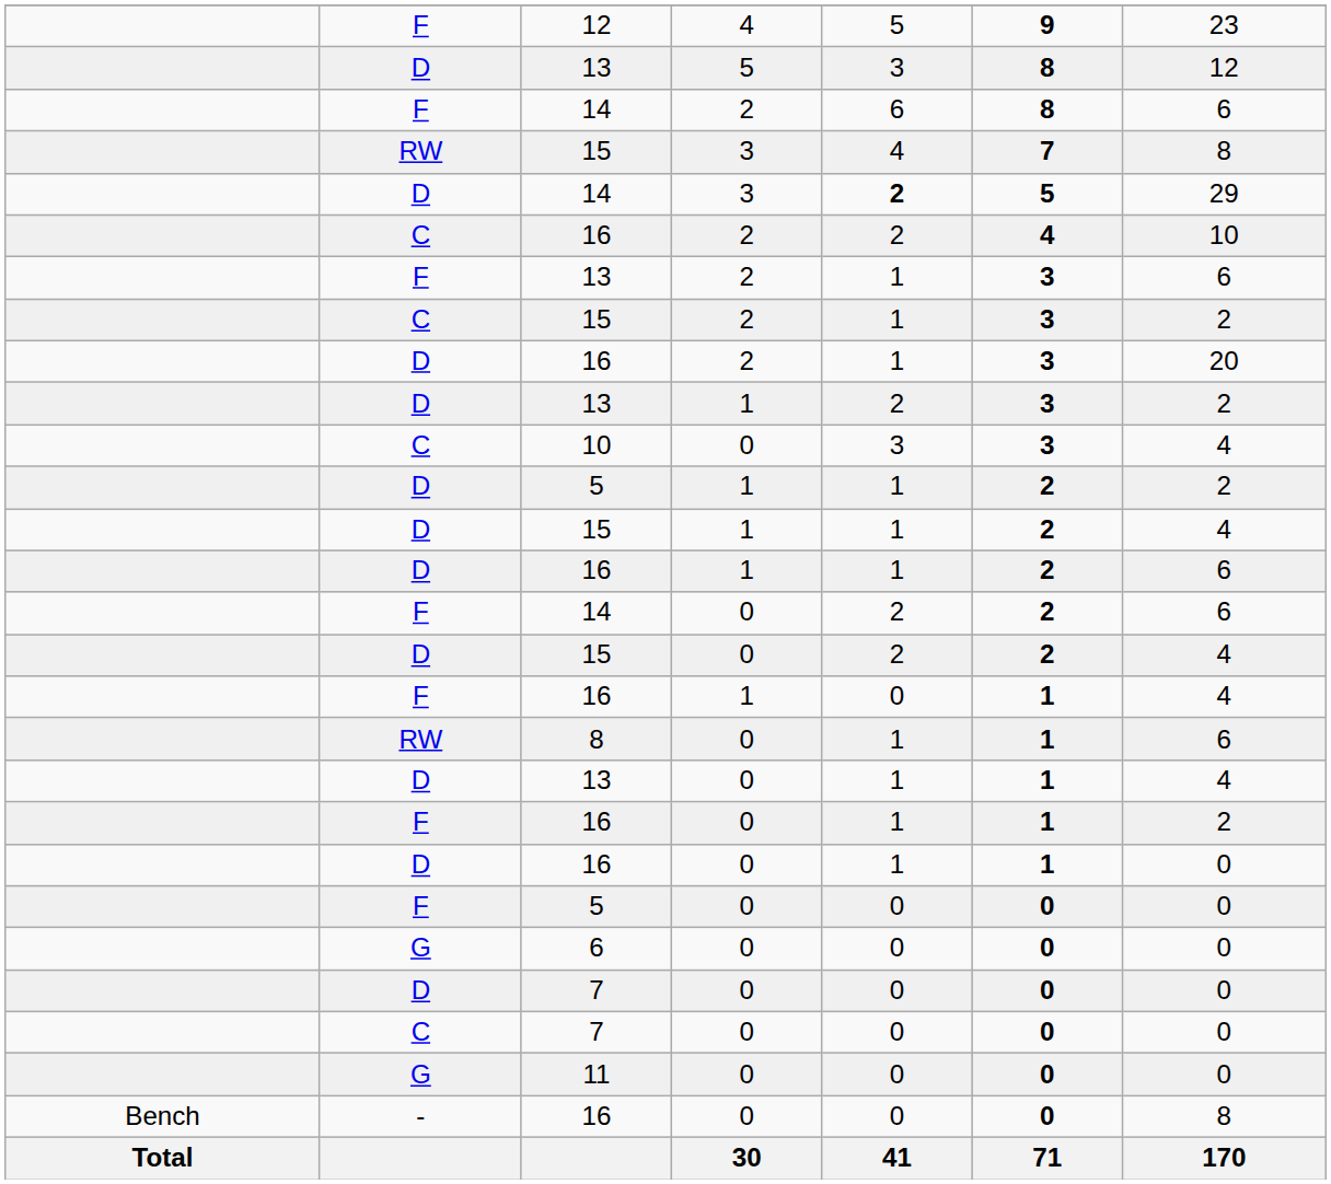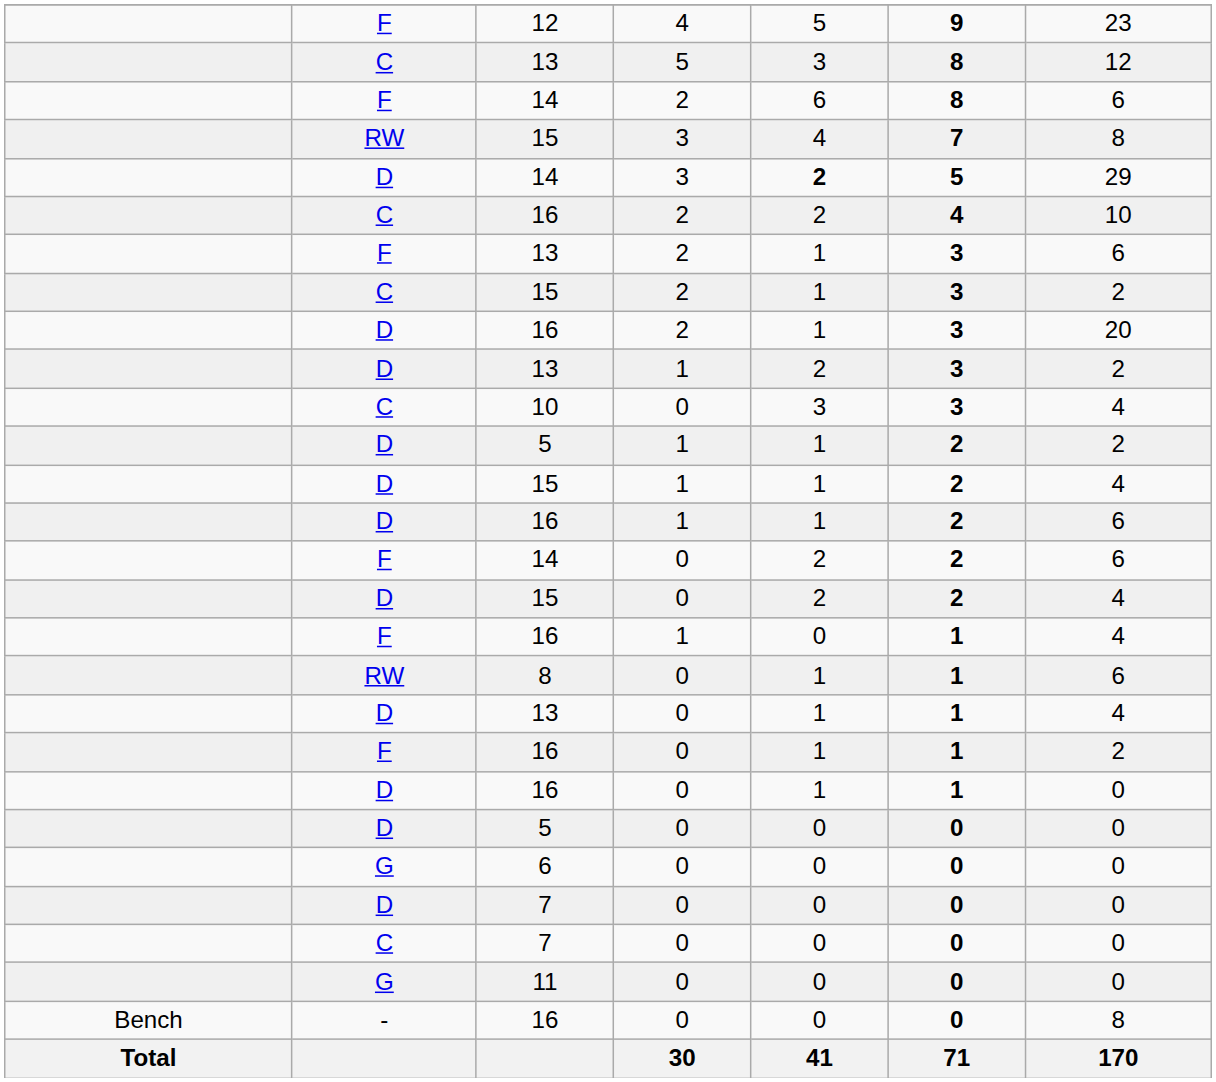 <table class="wikitable sortable" width=800>
 <tr align="center">
 </tr>
 <tr align="center" bgcolor="">
 <td></td>
 <td><a href='#'>F</a></td>
 <td>12</td>
 <td>4</td>
 <td>5</td>
 <td><strong>9</strong></td>
 <td>23</td>
 </tr>
 <tr align="center" bgcolor="f0f0f0">
 <td></td>
-<td><a href='#'>D</a></td>
+<td><a href='#'>C</a></td>
 <td>13</td>
 <td>5</td>
 <td>3</td>
 <td><strong>8</strong></td>
 <td>12</td>
 </tr>
 <tr align="center" bgcolor="">
 <td></td>
 <td><a href='#'>F</a></td>
 <td>14</td>
 <td>2</td>
 <td>6</td>
 <td><strong>8</strong></td>
 <td>6</td>
 </tr>
 <tr align="center" bgcolor="f0f0f0">
 <td></td>
 <td><a href='#'>RW</a></td>
 <td>15</td>
 <td>3</td>
 <td>4</td>
 <td><strong>7</strong></td>
 <td>8</td>
 </tr>
 <tr align="center" bgcolor="">
 <td></td>
 <td><a href='#'>D</a></td>
 <td>14</td>
 <td>3</td>
 <td><strong>2</strong></td>
 <td><strong>5</strong></td>
 <td>29</td>
 </tr>
 <tr align="center" bgcolor="f0f0f0">
 <td></td>
 <td><a href='#'>C</a></td>
 <td>16</td>
 <td>2</td>
 <td>2</td>
 <td><strong>4</strong></td>
 <td>10</td>
 </tr>
 <tr align="center" bgcolor="">
 <td></td>
 <td><a href='#'>F</a></td>
 <td>13</td>
 <td>2</td>
 <td>1</td>
 <td><strong>3</strong></td>
 <td>6</td>
 </tr>
 <tr align="center" bgcolor="f0f0f0">
 <td></td>
 <td><a href='#'>C</a></td>
 <td>15</td>
 <td>2</td>
 <td>1</td>
 <td><strong>3</strong></td>
 <td>2</td>
 </tr>
 <tr align="center" bgcolor="">
 <td></td>
 <td><a href='#'>D</a></td>
 <td>16</td>
 <td>2</td>
 <td>1</td>
 <td><strong>3</strong></td>
 <td>20</td>
 </tr>
 <tr align="center" bgcolor="f0f0f0">
 <td></td>
 <td><a href='#'>D</a></td>
 <td>13</td>
 <td>1</td>
 <td>2</td>
 <td><strong>3</strong></td>
 <td>2</td>
 </tr>
 <tr align="center" bgcolor="">
 <td></td>
 <td><a href='#'>C</a></td>
 <td>10</td>
 <td>0</td>
 <td>3</td>
 <td><strong>3</strong></td>
 <td>4</td>
 </tr>
 <tr align="center" bgcolor="f0f0f0">
 <td></td>
 <td><a href='#'>D</a></td>
 <td>5</td>
 <td>1</td>
 <td>1</td>
 <td><strong>2</strong></td>
 <td>2</td>
 </tr>
 <tr align="center" bgcolor="">
 <td></td>
 <td><a href='#'>D</a></td>
 <td>15</td>
 <td>1</td>
 <td>1</td>
 <td><strong>2</strong></td>
 <td>4</td>
 </tr>
 <tr align="center" bgcolor="f0f0f0">
 <td></td>
 <td><a href='#'>D</a></td>
 <td>16</td>
 <td>1</td>
 <td>1</td>
 <td><strong>2</strong></td>
 <td>6</td>
 </tr>
 <tr align="center" bgcolor="">
 <td></td>
 <td><a href='#'>F</a></td>
 <td>14</td>
 <td>0</td>
 <td>2</td>
 <td><strong>2</strong></td>
 <td>6</td>
 </tr>
 <tr align="center" bgcolor="f0f0f0">
 <td></td>
 <td><a href='#'>D</a></td>
 <td>15</td>
 <td>0</td>
 <td>2</td>
 <td><strong>2</strong></td>
 <td>4</td>
 </tr>
 <tr align="center" bgcolor="">
 <td></td>
 <td><a href='#'>F</a></td>
 <td>16</td>
 <td>1</td>
 <td>0</td>
 <td><strong>1</strong></td>
 <td>4</td>
 </tr>
 <tr align="center" bgcolor="f0f0f0">
 <td></td>
 <td><a href='#'>RW</a></td>
 <td>8</td>
 <td>0</td>
 <td>1</td>
 <td><strong>1</strong></td>
 <td>6</td>
 </tr>
 <tr align="center" bgcolor="">
 <td></td>
 <td><a href='#'>D</a></td>
 <td>13</td>
 <td>0</td>
 <td>1</td>
 <td><strong>1</strong></td>
 <td>4</td>
 </tr>
 <tr align="center" bgcolor="f0f0f0">
 <td></td>
 <td><a href='#'>F</a></td>
 <td>16</td>
 <td>0</td>
 <td>1</td>
 <td><strong>1</strong></td>
 <td>2</td>
 </tr>
 <tr align="center" bgcolor="">
 <td></td>
 <td><a href='#'>D</a></td>
 <td>16</td>
 <td>0</td>
 <td>1</td>
 <td><strong>1</strong></td>
 <td>0</td>
 </tr>
 <tr align="center" bgcolor="f0f0f0">
 <td></td>
-<td><a href='#'>F</a></td>
+<td><a href='#'>D</a></td>
 <td>5</td>
 <td>0</td>
 <td>0</td>
 <td><strong>0</strong></td>
 <td>0</td>
 </tr>
 <tr align="center" bgcolor="">
 <td></td>
 <td><a href='#'>G</a></td>
 <td>6</td>
 <td>0</td>
 <td>0</td>
 <td><strong>0</strong></td>
 <td>0</td>
 </tr>
 <tr align="center" bgcolor="f0f0f0">
 <td></td>
 <td><a href='#'>D</a></td>
 <td>7</td>
 <td>0</td>
 <td>0</td>
 <td><strong>0</strong></td>
 <td>0</td>
 </tr>
 <tr align="center" bgcolor="">
 <td></td>
 <td><a href='#'>C</a></td>
 <td>7</td>
 <td>0</td>
 <td>0</td>
 <td><strong>0</strong></td>
 <td>0</td>
 </tr>
 <tr align="center" bgcolor="f0f0f0">
 <td></td>
 <td><a href='#'>G</a></td>
 <td>11</td>
 <td>0</td>
 <td>0</td>
 <td><strong>0</strong></td>
 <td>0</td>
 </tr>
 <tr align="center" bgcolor="">
 <td>Bench</td>
 <td>-</td>
 <td>16</td>
 <td>0</td>
 <td>0</td>
 <td><strong>0</strong></td>
 <td>8</td>
 </tr>
 <tr>
 <th>Total</th>
 <th></th>
 <th></th>
 <th>30</th>
 <th>41</th>
 <th>71</th>
 <th>170</th>
 </tr>
 </table>
